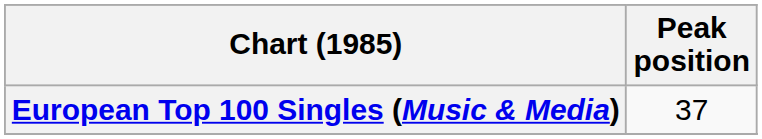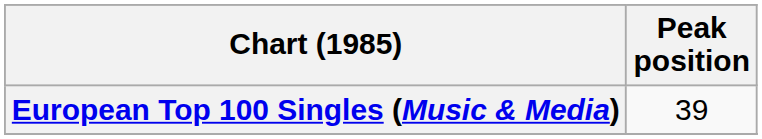 <table class="wikitable sortable plainrowheaders" style="text-align:center">
 <tr>
 <th>Chart (1985)</th>
 <th>Peak<br>position</th>
 </tr>
 <tr>
 <th scope="row"><a href='#'>European Top 100 Singles</a> (<em><a href='#'>Music & Media</a></em>)</th>
-<td>37</td>
+<td>39</td>
 </tr>
 <tr>
 </tr>
 <tr>
 </tr>
 <tr>
 </tr>
 <tr>
 </tr>
 </table>
